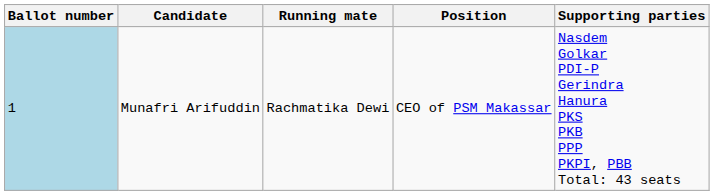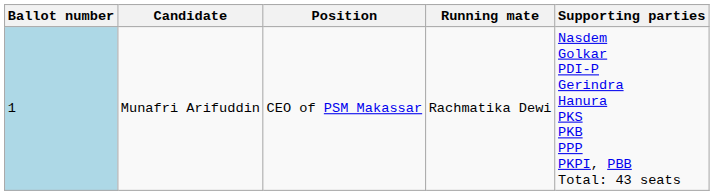 <table class="wikitable">
 <tr>
 <th>Ballot number</th>
 <th>Candidate</th>
+<th>Position</th>
 <th>Running mate</th>
-<th>Position</th>
 <th>Supporting parties</th>
 </tr>
 <tr>
 <td style="background: lightblue;">1</td>
 <td>Munafri Arifuddin</td>
+<td>CEO of <a href='#'>PSM Makassar</a></td>
 <td>Rachmatika Dewi</td>
-<td>CEO of <a href='#'>PSM Makassar</a></td>
 <td><a href='#'>Nasdem</a><br><a href='#'>Golkar</a><br><a href='#'>PDI-P</a><br><a href='#'>Gerindra</a><br><a href='#'>Hanura</a><br><a href='#'>PKS</a><br><a href='#'>PKB</a><br><a href='#'>PPP</a><br><a href='#'>PKPI</a>, <a href='#'>PBB</a><br>Total: 43 seats<br></td>
 </tr>
 </table>
